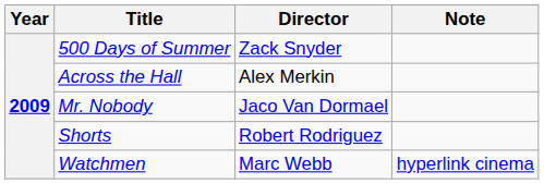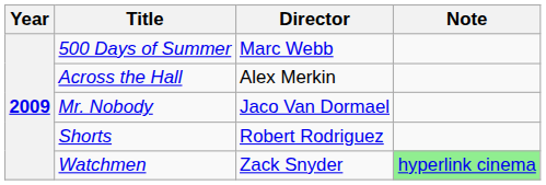 <table class="wikitable">
 <tr>
 <th>Year</th>
 <th>Title</th>
 <th>Director</th>
 <th>Note</th>
 </tr>
 <tr>
 <th rowspan="5"><a href='#'>2009</a></th>
 <td><em><a href='#'>500 Days of Summer</a></em></td>
-<td><a href='#'>Zack Snyder</a></td>
+<td><a href='#'>Marc Webb</a></td>
 <td></td>
 </tr>
 <tr>
 <td><em><a href='#'>Across the Hall</a></em></td>
 <td>Alex Merkin</td>
 <td></td>
 </tr>
 <tr>
 <td><em><a href='#'>Mr. Nobody</a></em></td>
 <td><a href='#'>Jaco Van Dormael</a></td>
 <td></td>
 </tr>
 <tr>
 <td><em><a href='#'>Shorts</a></em></td>
 <td><a href='#'>Robert Rodriguez</a></td>
 <td></td>
 </tr>
 <tr>
 <td><em><a href='#'>Watchmen</a></em></td>
-<td><a href='#'>Marc Webb</a></td>
-<td><a href='#'>hyperlink cinema</a></td>
+<td><a href='#'>Zack Snyder</a></td>
+<td style="background: lightgreen;"><a href='#'>hyperlink cinema</a></td>
 </tr>
 </table>
